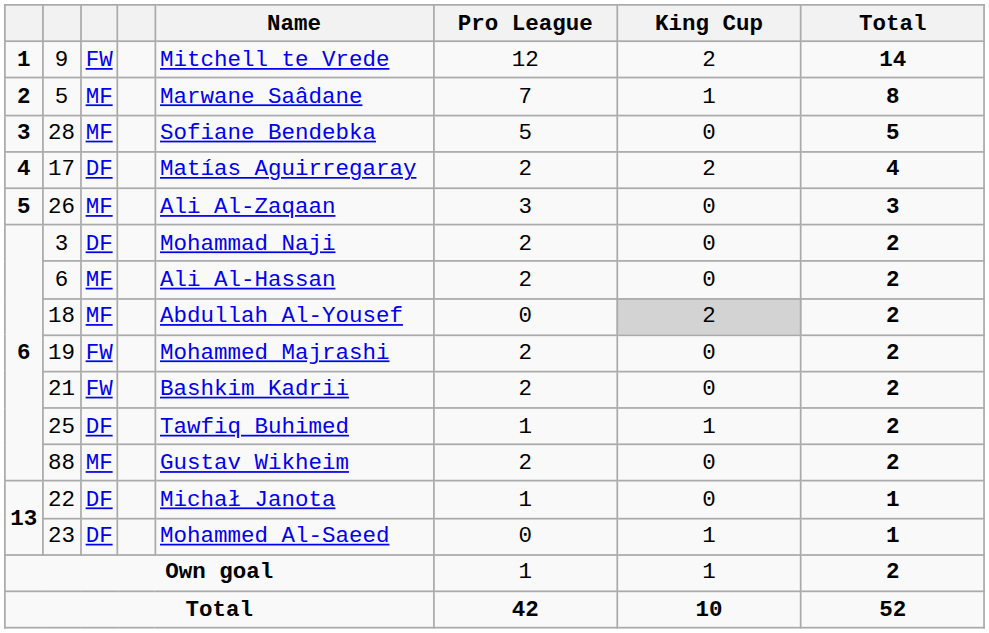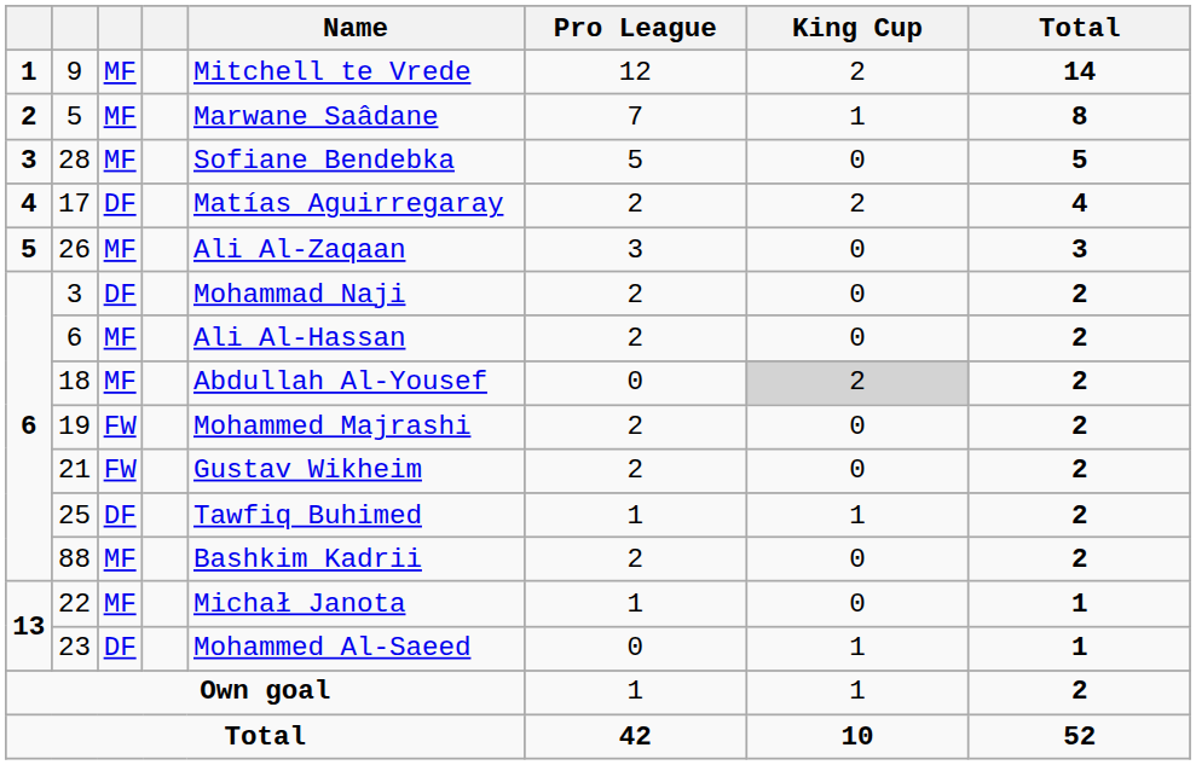 <table class="wikitable" style="text-align:center">
 <tr>
 <th width=15></th>
 <th width=15></th>
 <th width=15></th>
 <th width=15></th>
 <th width=155>Name</th>
 <th width=100>Pro League</th>
 <th width=100>King Cup</th>
 <th width=100>Total</th>
 </tr>
 <tr>
 <td><strong>1</strong></td>
 <td>9</td>
-<td><a href='#'>FW</a></td>
+<td><a href='#'>MF</a></td>
 <td></td>
 <td align=left><a href='#'>Mitchell te Vrede</a></td>
 <td>12</td>
 <td>2</td>
 <td><strong>14</strong></td>
 </tr>
 <tr>
 <td><strong>2</strong></td>
 <td>5</td>
 <td><a href='#'>MF</a></td>
 <td></td>
 <td align=left><a href='#'>Marwane Saâdane</a></td>
 <td>7</td>
 <td>1</td>
 <td><strong>8</strong></td>
 </tr>
 <tr>
 <td><strong>3</strong></td>
 <td>28</td>
 <td><a href='#'>MF</a></td>
 <td></td>
 <td align=left><a href='#'>Sofiane Bendebka</a></td>
 <td>5</td>
 <td>0</td>
 <td><strong>5</strong></td>
 </tr>
 <tr>
 <td><strong>4</strong></td>
 <td>17</td>
 <td><a href='#'>DF</a></td>
 <td></td>
 <td align=left><a href='#'>Matías Aguirregaray</a></td>
 <td>2</td>
 <td>2</td>
 <td><strong>4</strong></td>
 </tr>
 <tr>
 <td><strong>5</strong></td>
 <td>26</td>
 <td><a href='#'>MF</a></td>
 <td></td>
 <td align=left><a href='#'>Ali Al-Zaqaan</a></td>
 <td>3</td>
 <td>0</td>
 <td><strong>3</strong></td>
 </tr>
 <tr>
 <td rowspan=7><strong>6</strong></td>
 <td>3</td>
 <td><a href='#'>DF</a></td>
 <td></td>
 <td align=left><a href='#'>Mohammad Naji</a></td>
 <td>2</td>
 <td>0</td>
 <td><strong>2</strong></td>
 </tr>
 <tr>
 <td>6</td>
 <td><a href='#'>MF</a></td>
 <td></td>
 <td align=left><a href='#'>Ali Al-Hassan</a></td>
 <td>2</td>
 <td>0</td>
 <td><strong>2</strong></td>
 </tr>
 <tr>
 <td>18</td>
 <td><a href='#'>MF</a></td>
 <td></td>
 <td align=left><a href='#'>Abdullah Al-Yousef</a></td>
 <td>0</td>
 <td style="background: lightgrey;">2</td>
 <td><strong>2</strong></td>
 </tr>
 <tr>
 <td>19</td>
 <td><a href='#'>FW</a></td>
 <td></td>
 <td align=left><a href='#'>Mohammed Majrashi</a></td>
 <td>2</td>
 <td>0</td>
 <td><strong>2</strong></td>
 </tr>
 <tr>
 <td>21</td>
 <td><a href='#'>FW</a></td>
 <td></td>
-<td align=left><a href='#'>Bashkim Kadrii</a></td>
+<td align=left><a href='#'>Gustav Wikheim</a></td>
 <td>2</td>
 <td>0</td>
 <td><strong>2</strong></td>
 </tr>
 <tr>
 <td>25</td>
 <td><a href='#'>DF</a></td>
 <td></td>
 <td align=left><a href='#'>Tawfiq Buhimed</a></td>
 <td>1</td>
 <td>1</td>
 <td><strong>2</strong></td>
 </tr>
 <tr>
 <td>88</td>
 <td><a href='#'>MF</a></td>
 <td></td>
-<td align=left><a href='#'>Gustav Wikheim</a></td>
+<td align=left><a href='#'>Bashkim Kadrii</a></td>
 <td>2</td>
 <td>0</td>
 <td><strong>2</strong></td>
 </tr>
 <tr>
 <td rowspan=2><strong>13</strong></td>
 <td>22</td>
-<td><a href='#'>DF</a></td>
+<td><a href='#'>MF</a></td>
 <td></td>
 <td align=left><a href='#'>Michał Janota</a></td>
 <td>1</td>
 <td>0</td>
 <td><strong>1</strong></td>
 </tr>
 <tr>
 <td>23</td>
 <td><a href='#'>DF</a></td>
 <td></td>
 <td align=left><a href='#'>Mohammed Al-Saeed</a></td>
 <td>0</td>
 <td>1</td>
 <td><strong>1</strong></td>
 </tr>
 <tr>
 <td colspan=5><strong>Own goal</strong></td>
 <td>1</td>
 <td>1</td>
 <td><strong>2</strong></td>
 </tr>
 <tr>
 <td colspan=5><strong>Total</strong></td>
 <td><strong>42</strong></td>
 <td><strong>10</strong></td>
 <td><strong>52</strong></td>
 </tr>
 </table>
